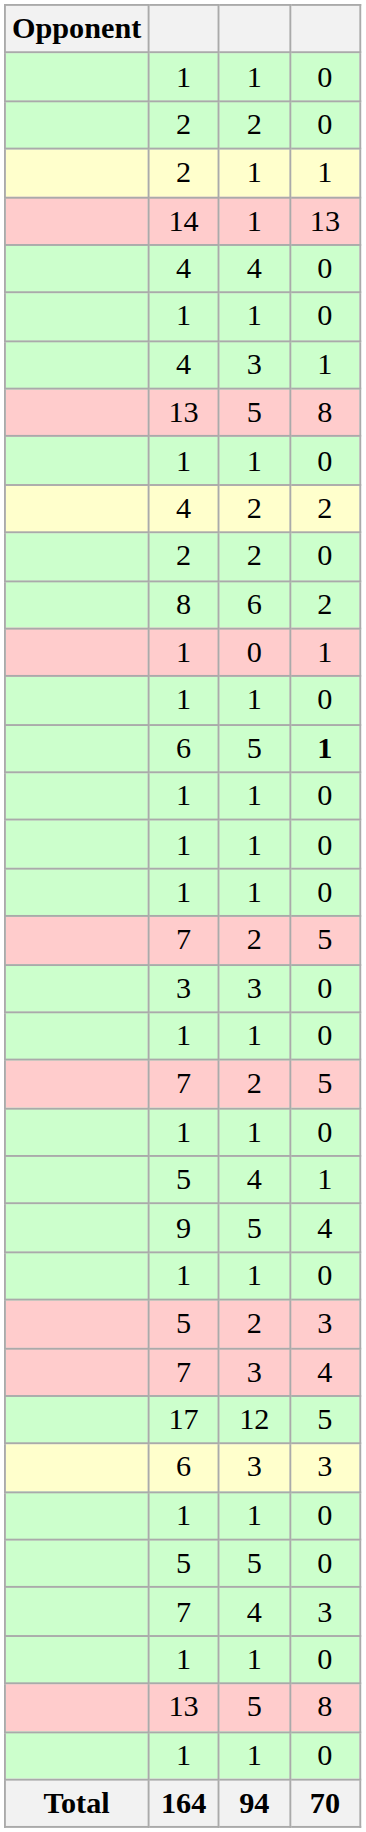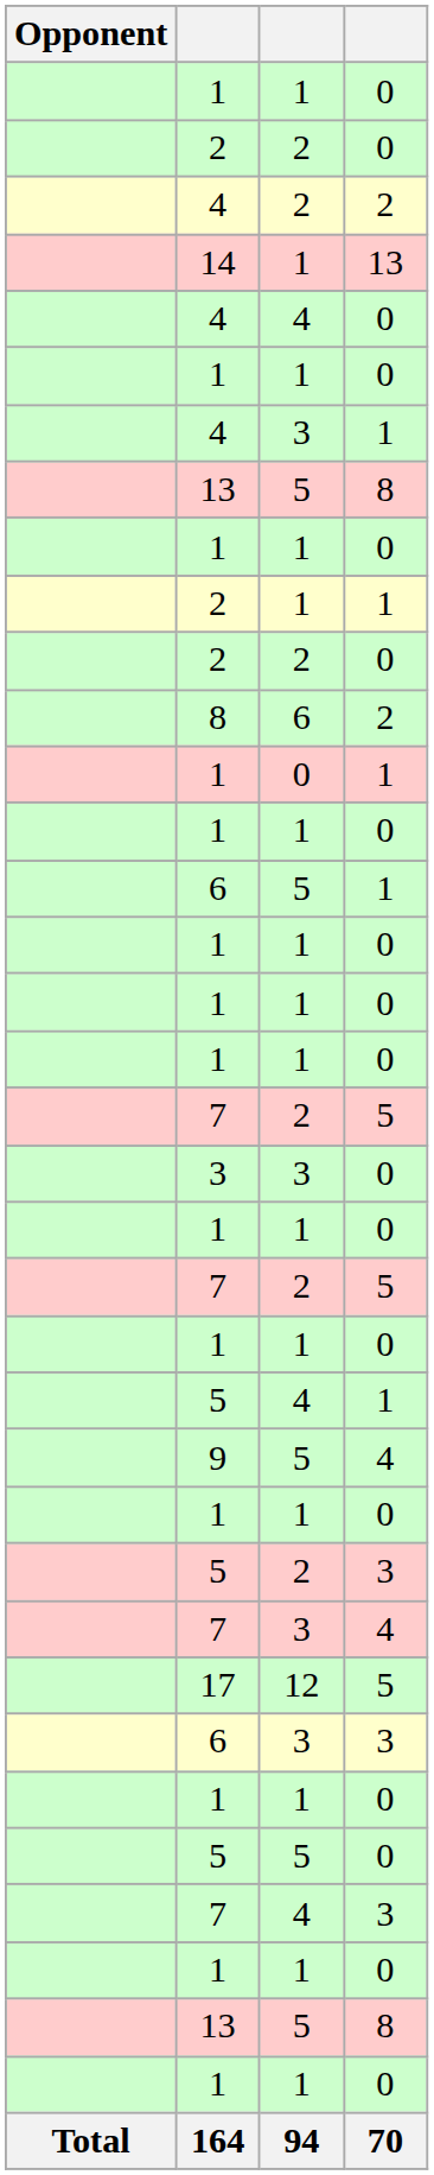 <table class="wikitable sortable" style="text-align: center;">
 <tr>
 <th width="30">Opponent</th>
 <th width=30></th>
 <th width=30></th>
 <th width=30></th>
 </tr>
 <tr bgcolor=#CCFFCC>
 <td align="left"></td>
 <td>1</td>
 <td>1</td>
 <td>0</td>
 </tr>
 <tr bgcolor=#CCFFCC>
 <td align="left"></td>
 <td>2</td>
 <td>2</td>
 <td>0</td>
 </tr>
 <tr bgcolor=#FFFFCC>
 <td align="left"></td>
+<td>4</td>
 <td>2</td>
-<td>1</td>
-<td>1</td>
+<td>2</td>
 </tr>
 <tr bgcolor=#FFCCCC>
 <td align="left"></td>
 <td>14</td>
 <td>1</td>
 <td>13</td>
 </tr>
 <tr bgcolor=#CCFFCC>
 <td align="left"></td>
 <td>4</td>
 <td>4</td>
 <td>0</td>
 </tr>
 <tr bgcolor=#CCFFCC>
 <td align="left"></td>
 <td>1</td>
 <td>1</td>
 <td>0</td>
 </tr>
 <tr bgcolor=#CCFFCC>
 <td align="left"></td>
 <td>4</td>
 <td>3</td>
 <td>1</td>
 </tr>
 <tr bgcolor=#FFCCCC>
 <td align="left"></td>
 <td>13</td>
 <td>5</td>
 <td>8</td>
 </tr>
 <tr bgcolor=#CCFFCC>
 <td align="left"></td>
 <td>1</td>
 <td>1</td>
 <td>0</td>
 </tr>
 <tr bgcolor=#FFFFCC>
 <td align="left"></td>
-<td>4</td>
 <td>2</td>
-<td>2</td>
+<td>1</td>
+<td>1</td>
 </tr>
 <tr bgcolor=#CCFFCC>
 <td align="left"></td>
 <td>2</td>
 <td>2</td>
 <td>0</td>
 </tr>
 <tr bgcolor=#CCFFCC>
 <td align="left"></td>
 <td>8</td>
 <td>6</td>
 <td>2</td>
 </tr>
 <tr bgcolor=#FFCCCC>
 <td align="left"></td>
 <td>1</td>
 <td>0</td>
 <td>1</td>
 </tr>
 <tr bgcolor=#CCFFCC>
 <td align="left"></td>
 <td>1</td>
 <td>1</td>
 <td>0</td>
 </tr>
 <tr bgcolor=#CCFFCC>
 <td align="left"></td>
 <td>6</td>
 <td>5</td>
-<td><strong>1</strong></td>
+<td>1</td>
 </tr>
 <tr bgcolor=#CCFFCC>
 <td align="left"></td>
 <td>1</td>
 <td>1</td>
 <td>0</td>
 </tr>
 <tr bgcolor=#CCFFCC>
 <td align="left"></td>
 <td>1</td>
 <td>1</td>
 <td>0</td>
 </tr>
 <tr bgcolor=#CCFFCC>
 <td align="left"></td>
 <td>1</td>
 <td>1</td>
 <td>0</td>
 </tr>
 <tr bgcolor=#FFCCCC>
 <td align="left"></td>
 <td>7</td>
 <td>2</td>
 <td>5</td>
 </tr>
 <tr bgcolor=#CCFFCC>
 <td align="left"></td>
 <td>3</td>
 <td>3</td>
 <td>0</td>
 </tr>
 <tr bgcolor=#CCFFCC>
 <td align="left"></td>
 <td>1</td>
 <td>1</td>
 <td>0</td>
 </tr>
 <tr bgcolor=#FFCCCC>
 <td align="left"></td>
 <td>7</td>
 <td>2</td>
 <td>5</td>
 </tr>
 <tr bgcolor=#CCFFCC>
 <td align="left"></td>
 <td>1</td>
 <td>1</td>
 <td>0</td>
 </tr>
 <tr bgcolor=#CCFFCC>
 <td align="left"></td>
 <td>5</td>
 <td>4</td>
 <td>1</td>
 </tr>
 <tr bgcolor=#CCFFCC>
 <td align="left"></td>
 <td>9</td>
 <td>5</td>
 <td>4</td>
 </tr>
 <tr bgcolor=#CCFFCC>
 <td align="left"></td>
 <td>1</td>
 <td>1</td>
 <td>0</td>
 </tr>
 <tr bgcolor=#FFCCCC>
 <td align="left"></td>
 <td>5</td>
 <td>2</td>
 <td>3</td>
 </tr>
 <tr bgcolor=#FFCCCC>
 <td align="left"></td>
 <td>7</td>
 <td>3</td>
 <td>4</td>
 </tr>
 <tr bgcolor=#CCFFCC>
 <td align="left"></td>
 <td>17</td>
 <td>12</td>
 <td>5</td>
 </tr>
 <tr bgcolor=#FFFFCC>
 <td align="left"></td>
 <td>6</td>
 <td>3</td>
 <td>3</td>
 </tr>
 <tr bgcolor=#CCFFCC>
 <td align="left"></td>
 <td>1</td>
 <td>1</td>
 <td>0</td>
 </tr>
 <tr bgcolor=#CCFFCC>
 <td align="left"></td>
 <td>5</td>
 <td>5</td>
 <td>0</td>
 </tr>
 <tr bgcolor=#CCFFCC>
 <td align="left"></td>
 <td>7</td>
 <td>4</td>
 <td>3</td>
 </tr>
 <tr bgcolor=#CCFFCC>
 <td align="left"></td>
 <td>1</td>
 <td>1</td>
 <td>0</td>
 </tr>
 <tr bgcolor=#FFCCCC>
 <td align="left"></td>
 <td>13</td>
 <td>5</td>
 <td>8</td>
 </tr>
 <tr bgcolor=#CCFFCC>
 <td align="left"></td>
 <td>1</td>
 <td>1</td>
 <td>0</td>
 </tr>
 <tr>
 <th>Total</th>
 <th>164</th>
 <th>94</th>
 <th>70</th>
 </tr>
 </table>
